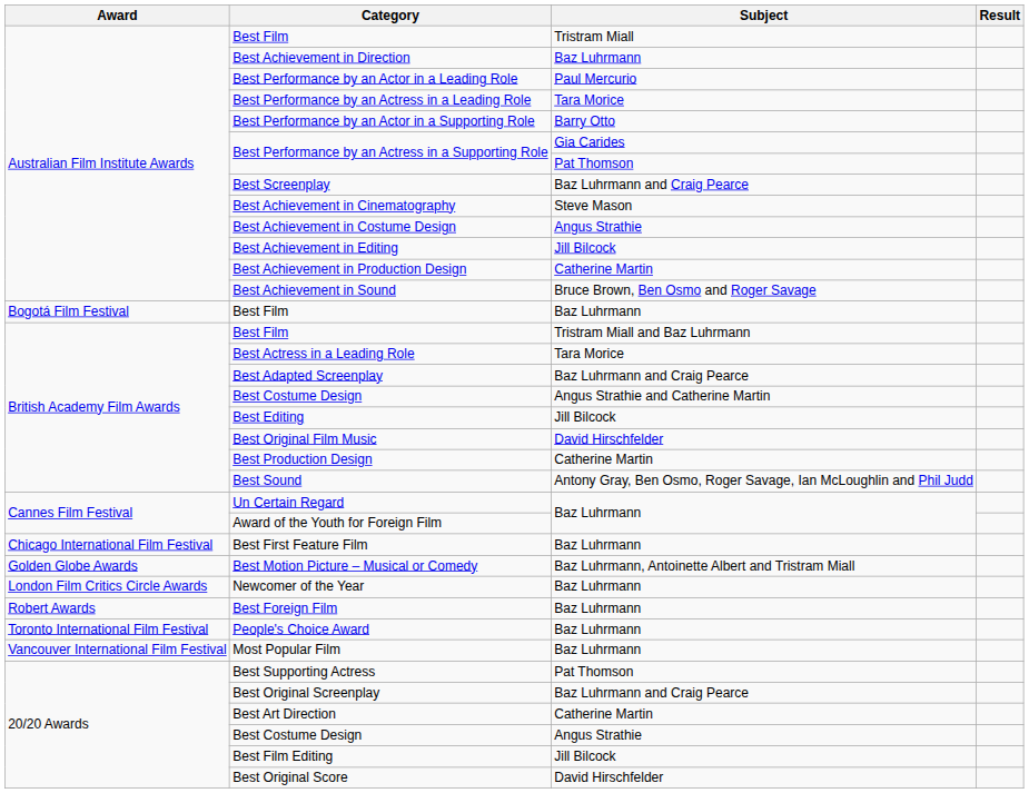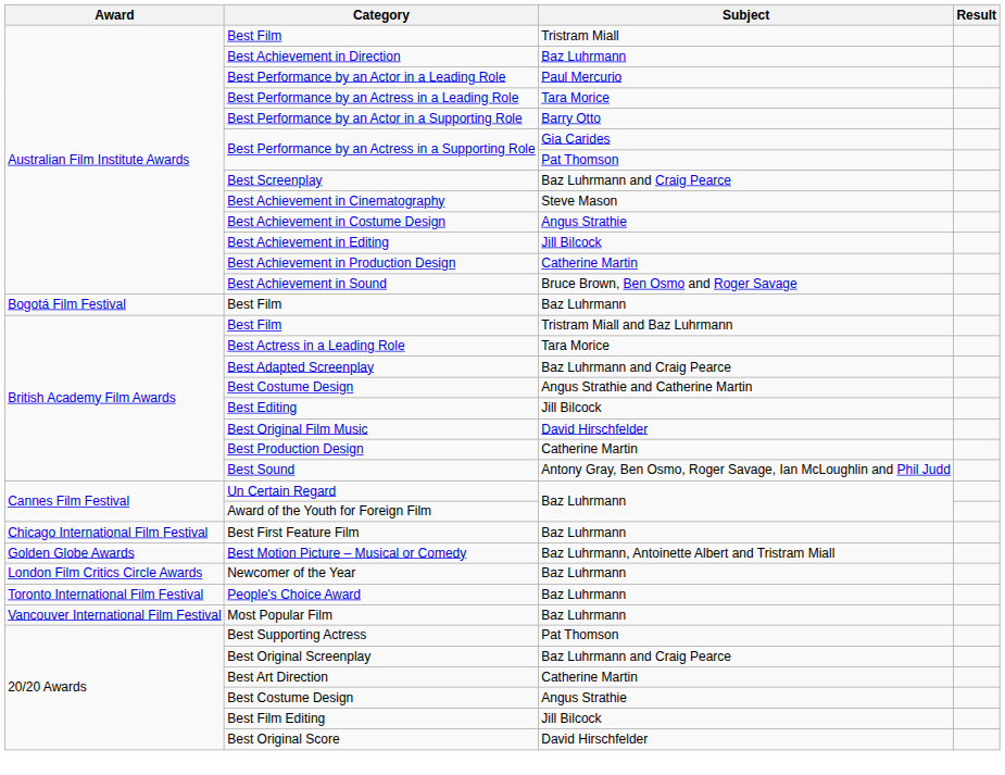 <table class="wikitable">
 <tr>
 <th>Award</th>
 <th>Category</th>
 <th>Subject</th>
 <th>Result</th>
 </tr>
 <tr>
 <td rowspan="13" scope="row"><a href='#'>Australian Film Institute Awards</a></td>
 <td><a href='#'>Best Film</a></td>
 <td>Tristram Miall</td>
 <td></td>
 </tr>
 <tr>
 <td><a href='#'>Best Achievement in Direction</a></td>
 <td><a href='#'>Baz Luhrmann</a></td>
 <td></td>
 </tr>
 <tr>
 <td><a href='#'>Best Performance by an Actor in a Leading Role</a></td>
 <td><a href='#'>Paul Mercurio</a></td>
 <td></td>
 </tr>
 <tr>
 <td><a href='#'>Best Performance by an Actress in a Leading Role</a></td>
 <td><a href='#'>Tara Morice</a></td>
 <td></td>
 </tr>
 <tr>
 <td><a href='#'>Best Performance by an Actor in a Supporting Role</a></td>
 <td><a href='#'>Barry Otto</a></td>
 <td></td>
 </tr>
 <tr>
 <td rowspan=2><a href='#'>Best Performance by an Actress in a Supporting Role</a></td>
 <td><a href='#'>Gia Carides</a></td>
 <td></td>
 </tr>
 <tr>
 <td><a href='#'>Pat Thomson</a></td>
 <td></td>
 </tr>
 <tr>
 <td><a href='#'>Best Screenplay</a></td>
 <td>Baz Luhrmann and <a href='#'>Craig Pearce</a></td>
 <td></td>
 </tr>
 <tr>
 <td><a href='#'>Best Achievement in Cinematography</a></td>
 <td>Steve Mason</td>
 <td></td>
 </tr>
 <tr>
 <td><a href='#'>Best Achievement in Costume Design</a></td>
 <td><a href='#'>Angus Strathie</a></td>
 <td></td>
 </tr>
 <tr>
 <td><a href='#'>Best Achievement in Editing</a></td>
 <td><a href='#'>Jill Bilcock</a></td>
 <td></td>
 </tr>
 <tr>
 <td><a href='#'>Best Achievement in Production Design</a></td>
 <td><a href='#'>Catherine Martin</a></td>
 <td></td>
 </tr>
 <tr>
 <td><a href='#'>Best Achievement in Sound</a></td>
 <td>Bruce Brown, <a href='#'>Ben Osmo</a> and <a href='#'>Roger Savage</a></td>
 <td></td>
 </tr>
 <tr>
 <td scope="row"><a href='#'>Bogotá Film Festival</a></td>
 <td>Best Film</td>
 <td>Baz Luhrmann</td>
 <td></td>
 </tr>
 <tr>
 <td rowspan="8" scope="row"><a href='#'>British Academy Film Awards</a></td>
 <td><a href='#'>Best Film</a></td>
 <td>Tristram Miall and Baz Luhrmann</td>
 <td></td>
 </tr>
 <tr>
 <td><a href='#'>Best Actress in a Leading Role</a></td>
 <td>Tara Morice</td>
 <td></td>
 </tr>
 <tr>
 <td><a href='#'>Best Adapted Screenplay</a></td>
 <td>Baz Luhrmann and Craig Pearce</td>
 <td></td>
 </tr>
 <tr>
 <td><a href='#'>Best Costume Design</a></td>
 <td>Angus Strathie and Catherine Martin</td>
 <td></td>
 </tr>
 <tr>
 <td><a href='#'>Best Editing</a></td>
 <td>Jill Bilcock</td>
 <td></td>
 </tr>
 <tr>
 <td><a href='#'>Best Original Film Music</a></td>
 <td><a href='#'>David Hirschfelder</a></td>
 <td></td>
 </tr>
 <tr>
 <td><a href='#'>Best Production Design</a></td>
 <td>Catherine Martin</td>
 <td></td>
 </tr>
 <tr>
 <td><a href='#'>Best Sound</a></td>
 <td>Antony Gray, Ben Osmo, Roger Savage, Ian McLoughlin and <a href='#'>Phil Judd</a></td>
 <td></td>
 </tr>
 <tr>
 <td rowspan="2" scope="row"><a href='#'>Cannes Film Festival</a></td>
 <td><a href='#'>Un Certain Regard</a></td>
 <td rowspan="2">Baz Luhrmann</td>
 <td></td>
 </tr>
 <tr>
 <td>Award of the Youth for Foreign Film</td>
 <td></td>
 </tr>
 <tr>
 <td scope="row"><a href='#'>Chicago International Film Festival</a></td>
 <td>Best First Feature Film</td>
 <td>Baz Luhrmann</td>
 <td></td>
 </tr>
 <tr>
 <td scope="row"><a href='#'>Golden Globe Awards</a></td>
 <td><a href='#'>Best Motion Picture – Musical or Comedy</a></td>
 <td>Baz Luhrmann, Antoinette Albert and Tristram Miall</td>
 <td></td>
 </tr>
 <tr>
 <td scope="row"><a href='#'>London Film Critics Circle Awards</a></td>
 <td>Newcomer of the Year</td>
 <td>Baz Luhrmann</td>
 <td></td>
 </tr>
 <tr>
-<td scope="row"><a href='#'>Robert Awards</a></td>
-<td><a href='#'>Best Foreign Film</a></td>
-<td>Baz Luhrmann</td>
-<td></td>
-</tr>
-<tr>
 <td scope= "row"><a href='#'>Toronto International Film Festival</a></td>
 <td><a href='#'>People's Choice Award</a></td>
 <td>Baz Luhrmann</td>
 <td></td>
 </tr>
 <tr>
 <td scope= "row"><a href='#'>Vancouver International Film Festival</a></td>
 <td>Most Popular Film</td>
 <td>Baz Luhrmann</td>
 <td></td>
 </tr>
 <tr>
 <td rowspan="6" scope="row">20/20 Awards</td>
 <td>Best Supporting Actress</td>
 <td>Pat Thomson</td>
 <td></td>
 </tr>
 <tr>
 <td>Best Original Screenplay</td>
 <td>Baz Luhrmann and Craig Pearce</td>
 <td></td>
 </tr>
 <tr>
 <td>Best Art Direction</td>
 <td>Catherine Martin</td>
 <td></td>
 </tr>
 <tr>
 <td>Best Costume Design</td>
 <td>Angus Strathie</td>
 <td></td>
 </tr>
 <tr>
 <td>Best Film Editing</td>
 <td>Jill Bilcock</td>
 <td></td>
 </tr>
 <tr>
 <td>Best Original Score</td>
 <td>David Hirschfelder</td>
 <td></td>
 </tr>
 </table>
